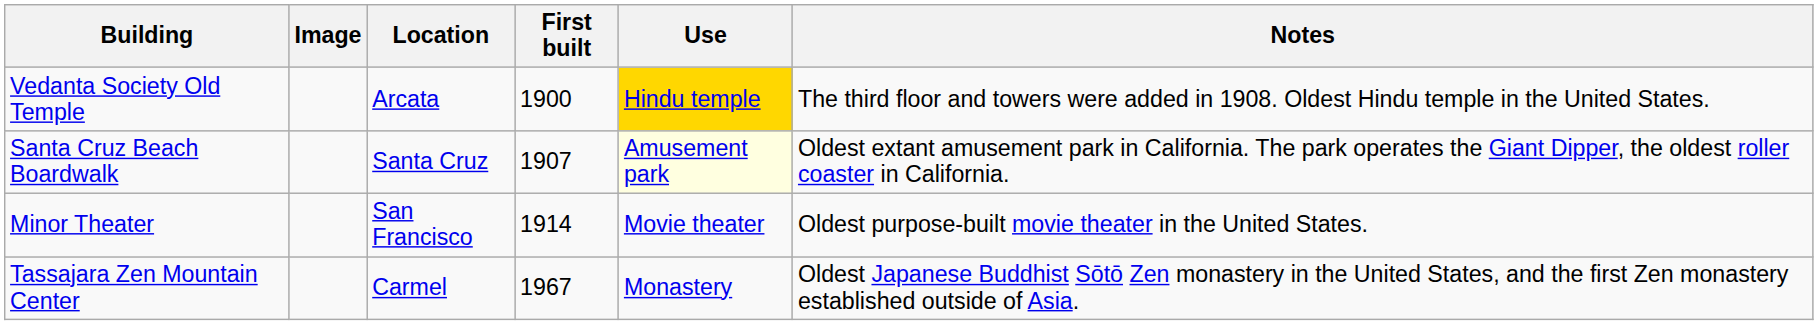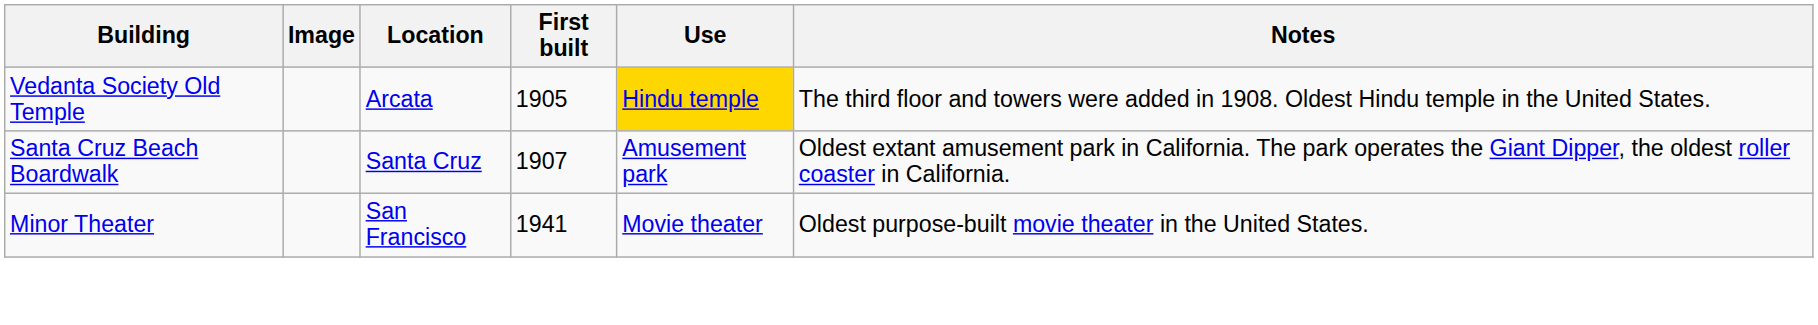 <table class="wikitable sortable">
 <tr>
 <th>Building</th>
 <th class="unsortable">Image</th>
 <th>Location</th>
 <th>First built</th>
 <th>Use</th>
 <th class="unsortable">Notes</th>
 </tr>
 <tr>
 <td><a href='#'>Vedanta Society Old Temple</a></td>
 <td></td>
 <td><a href='#'>Arcata</a></td>
-<td>1900</td>
+<td>1905</td>
 <td style="background: gold;"><a href='#'>Hindu temple</a></td>
 <td>The third floor and towers were added in 1908. Oldest Hindu temple in the United States.</td>
 </tr>
 <tr>
 <td><a href='#'>Santa Cruz Beach Boardwalk</a></td>
 <td></td>
 <td><a href='#'>Santa Cruz</a></td>
 <td>1907</td>
-<td style="background: lightyellow;"><a href='#'>Amusement park</a></td>
+<td><a href='#'>Amusement park</a></td>
 <td>Oldest extant amusement park in California. The park operates the <a href='#'>Giant Dipper</a>, the oldest <a href='#'>roller coaster</a> in California.</td>
 </tr>
 <tr>
 <td><a href='#'>Minor Theater</a></td>
 <td></td>
 <td><a href='#'>San Francisco</a></td>
-<td>1914</td>
+<td>1941</td>
 <td><a href='#'>Movie theater</a></td>
 <td>Oldest purpose-built <a href='#'>movie theater</a> in the United States.</td>
 </tr>
-<tr>
-<td><a href='#'>Tassajara Zen Mountain Center</a></td>
-<td></td>
-<td><a href='#'>Carmel</a></td>
-<td>1967</td>
-<td><a href='#'>Monastery</a></td>
-<td>Oldest <a href='#'>Japanese Buddhist</a> <a href='#'>Sōtō</a> <a href='#'>Zen</a> monastery in the United States, and the first Zen monastery established outside of <a href='#'>Asia</a>.</td>
-</tr>
 </table>
